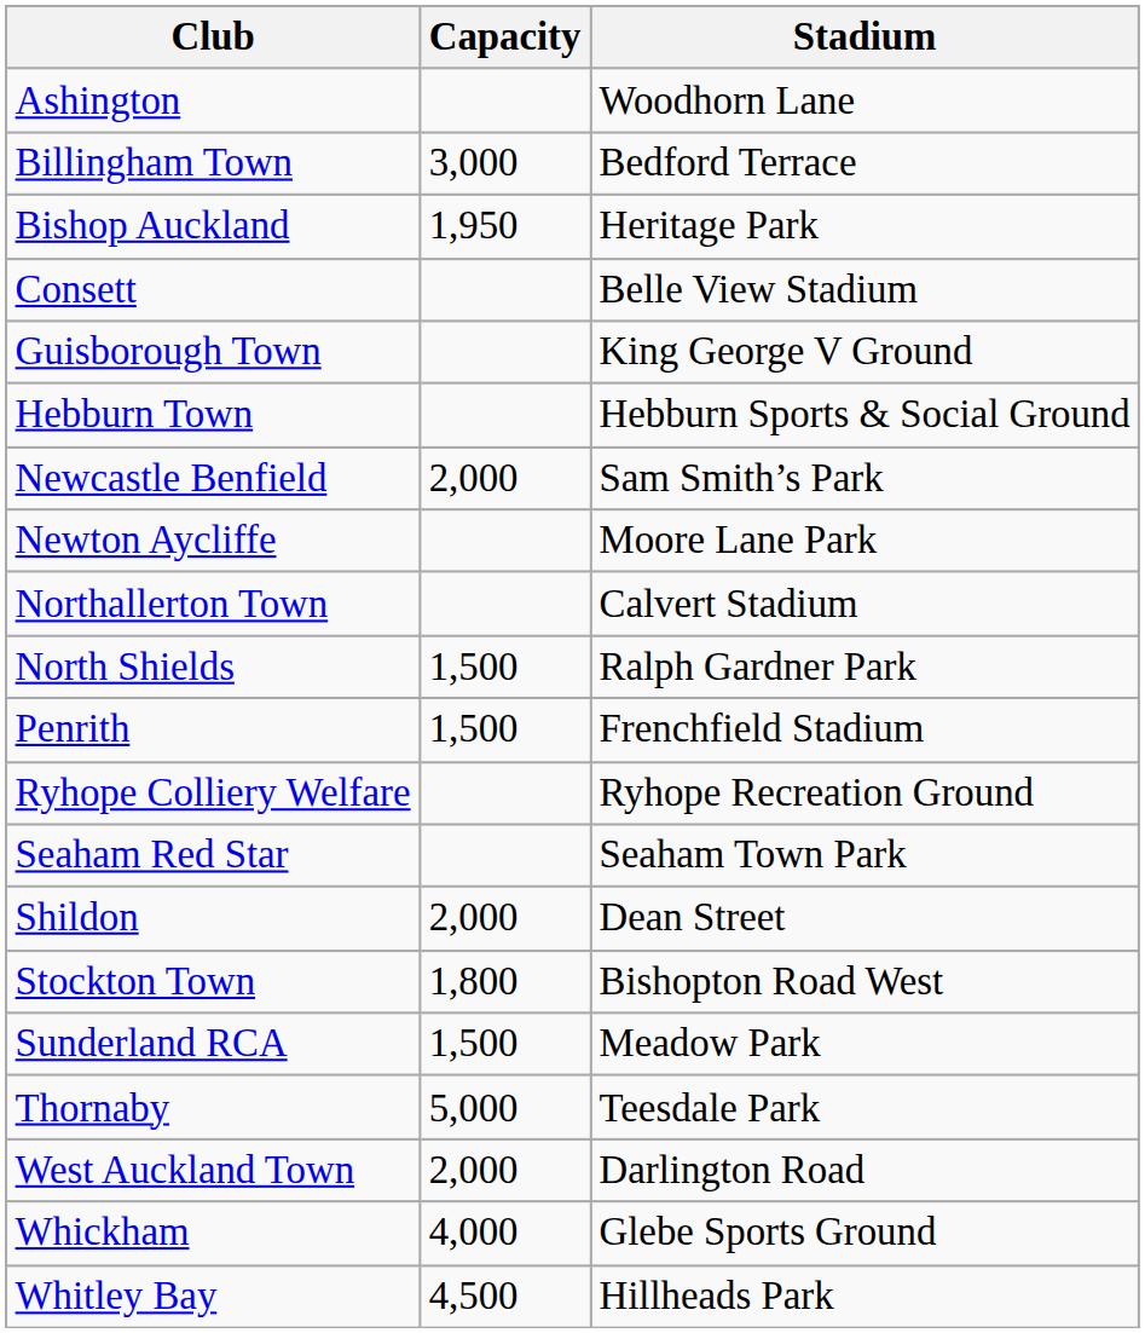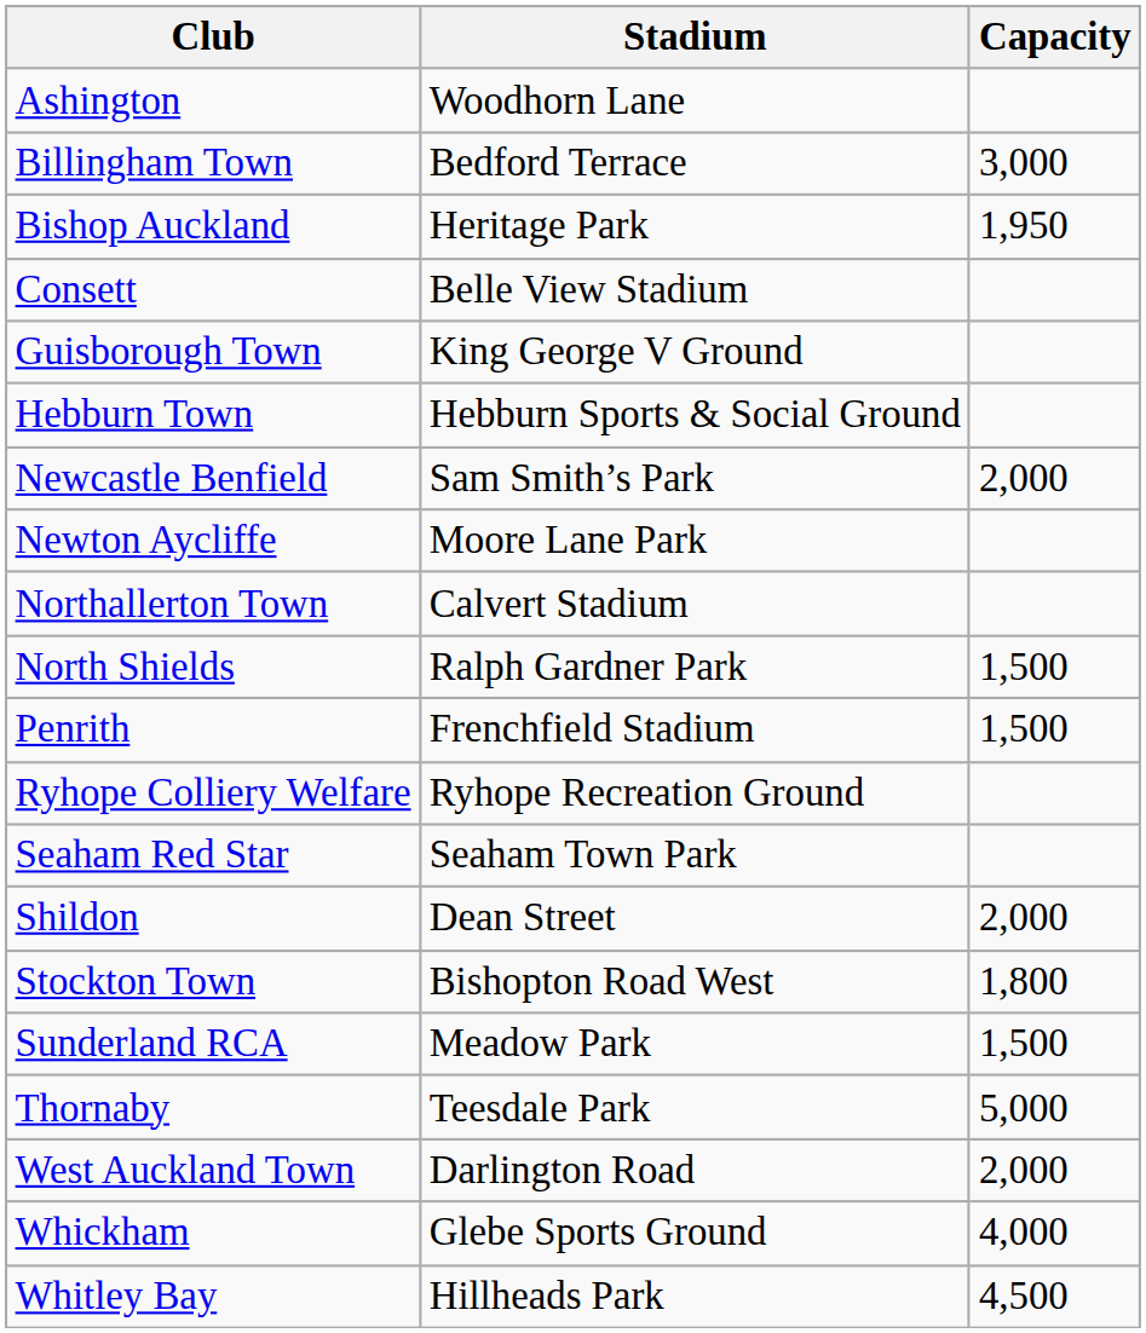 <table class="wikitable sortable">
 <tr>
 <th>Club</th>
+<th>Stadium</th>
 <th>Capacity</th>
-<th>Stadium</th>
 </tr>
 <tr>
 <td><a href='#'>Ashington</a></td>
+<td>Woodhorn Lane</td>
 <td></td>
-<td>Woodhorn Lane</td>
 </tr>
 <tr>
 <td><a href='#'>Billingham Town</a></td>
+<td>Bedford Terrace</td>
 <td>3,000</td>
-<td>Bedford Terrace</td>
 </tr>
 <tr>
 <td><a href='#'>Bishop Auckland</a></td>
+<td>Heritage Park</td>
 <td>1,950</td>
-<td>Heritage Park</td>
 </tr>
 <tr>
 <td><a href='#'>Consett</a></td>
+<td>Belle View Stadium</td>
 <td></td>
-<td>Belle View Stadium</td>
 </tr>
 <tr>
 <td><a href='#'>Guisborough Town</a></td>
+<td>King George V Ground</td>
 <td></td>
-<td>King George V Ground</td>
 </tr>
 <tr>
 <td><a href='#'>Hebburn Town</a></td>
+<td>Hebburn Sports & Social Ground</td>
 <td></td>
-<td>Hebburn Sports & Social Ground</td>
 </tr>
 <tr>
 <td><a href='#'>Newcastle Benfield</a></td>
+<td>Sam Smith’s Park</td>
 <td>2,000</td>
-<td>Sam Smith’s Park</td>
 </tr>
 <tr>
 <td><a href='#'>Newton Aycliffe</a></td>
+<td>Moore Lane Park</td>
 <td></td>
-<td>Moore Lane Park</td>
 </tr>
 <tr>
 <td><a href='#'>Northallerton Town</a></td>
+<td>Calvert Stadium</td>
 <td></td>
-<td>Calvert Stadium</td>
 </tr>
 <tr>
 <td><a href='#'>North Shields</a></td>
+<td>Ralph Gardner Park</td>
 <td>1,500</td>
-<td>Ralph Gardner Park</td>
 </tr>
 <tr>
 <td><a href='#'>Penrith</a></td>
+<td>Frenchfield Stadium</td>
 <td>1,500</td>
-<td>Frenchfield Stadium</td>
 </tr>
 <tr>
 <td><a href='#'>Ryhope Colliery Welfare</a></td>
+<td>Ryhope Recreation Ground</td>
 <td></td>
-<td>Ryhope Recreation Ground</td>
 </tr>
 <tr>
 <td><a href='#'>Seaham Red Star</a></td>
+<td>Seaham Town Park</td>
 <td></td>
-<td>Seaham Town Park</td>
 </tr>
 <tr>
 <td><a href='#'>Shildon</a></td>
+<td>Dean Street</td>
 <td>2,000</td>
-<td>Dean Street</td>
 </tr>
 <tr>
 <td><a href='#'>Stockton Town</a></td>
+<td>Bishopton Road West</td>
 <td>1,800</td>
-<td>Bishopton Road West</td>
 </tr>
 <tr>
 <td><a href='#'>Sunderland RCA</a></td>
+<td>Meadow Park</td>
 <td>1,500</td>
-<td>Meadow Park</td>
 </tr>
 <tr>
 <td><a href='#'>Thornaby</a></td>
+<td>Teesdale Park</td>
 <td>5,000</td>
-<td>Teesdale Park</td>
 </tr>
 <tr>
 <td><a href='#'>West Auckland Town</a></td>
+<td>Darlington Road</td>
 <td>2,000</td>
-<td>Darlington Road</td>
 </tr>
 <tr>
 <td><a href='#'>Whickham</a></td>
+<td>Glebe Sports Ground</td>
 <td>4,000</td>
-<td>Glebe Sports Ground</td>
 </tr>
 <tr>
 <td><a href='#'>Whitley Bay</a></td>
+<td>Hillheads Park</td>
 <td>4,500</td>
-<td>Hillheads Park</td>
 </tr>
 </table>
